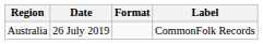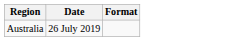 <table class="wikitable plainrowheaders">
 <tr>
 <th scope="col">Region</th>
 <th scope="col">Date</th>
 <th scope="col">Format</th>
-<th scope="col">Label</th>
 </tr>
 <tr>
 <td>Australia</td>
 <td>26 July 2019</td>
 <td></td>
-<td>CommonFolk Records</td>
 </tr>
 </table>
